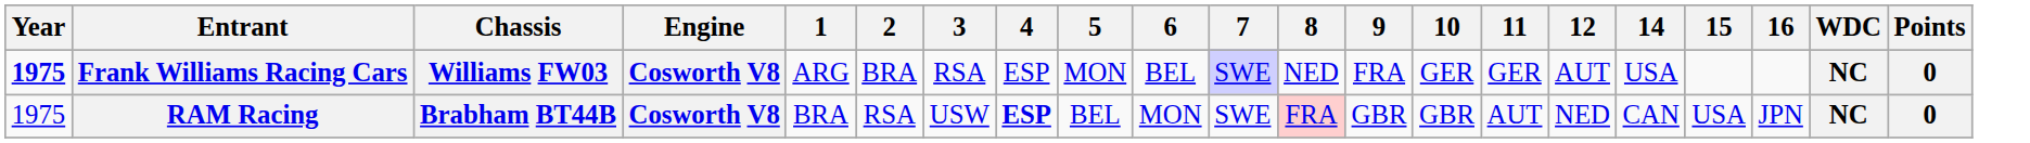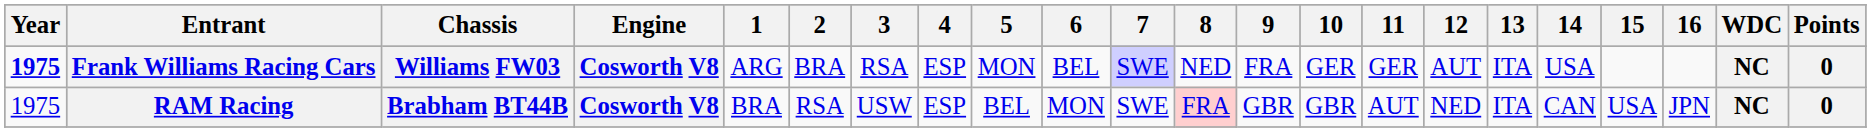 <table class="wikitable" style="text-align:center; font-size:90%">
 <tr>
 <th>Year</th>
 <th>Entrant</th>
 <th>Chassis</th>
 <th>Engine</th>
 <th>1</th>
 <th>2</th>
 <th>3</th>
 <th>4</th>
 <th>5</th>
 <th>6</th>
 <th>7</th>
 <th>8</th>
 <th>9</th>
 <th>10</th>
 <th>11</th>
 <th>12</th>
+<th>13</th>
 <th>14</th>
 <th>15</th>
 <th>16</th>
 <th>WDC</th>
 <th>Points</th>
 </tr>
 <tr>
 <td><strong><a href='#'>1975</a></strong></td>
 <th><a href='#'>Frank Williams Racing Cars</a></th>
 <th><a href='#'>Williams</a> <a href='#'>FW03</a></th>
 <th><a href='#'>Cosworth</a> <a href='#'>V8</a></th>
 <td><a href='#'>ARG</a></td>
 <td><a href='#'>BRA</a></td>
 <td><a href='#'>RSA</a></td>
 <td><a href='#'>ESP</a></td>
 <td><a href='#'>MON</a></td>
 <td><a href='#'>BEL</a></td>
 <td style="background:#CFCFFF;"><a href='#'>SWE</a><br></td>
 <td><a href='#'>NED</a></td>
 <td><a href='#'>FRA</a></td>
 <td><a href='#'>GER</a></td>
 <td><a href='#'>GER</a></td>
 <td><a href='#'>AUT</a></td>
+<td><a href='#'>ITA</a></td>
 <td><a href='#'>USA</a></td>
 <td></td>
 <td></td>
 <th>NC</th>
 <th>0</th>
 </tr>
 <tr>
 <td><a href='#'>1975</a></td>
 <th><a href='#'>RAM Racing</a></th>
 <th><a href='#'>Brabham</a> <a href='#'>BT44B</a></th>
 <th><a href='#'>Cosworth</a> <a href='#'>V8</a></th>
 <td><a href='#'>BRA</a></td>
 <td><a href='#'>RSA</a></td>
 <td><a href='#'>USW</a></td>
-<td><strong><a href='#'>ESP</a></strong></td>
+<td><a href='#'>ESP</a></td>
 <td><a href='#'>BEL</a></td>
 <td><a href='#'>MON</a></td>
 <td><a href='#'>SWE</a></td>
 <td style="background:#FFCFCF;"><a href='#'>FRA</a><br></td>
 <td><a href='#'>GBR</a></td>
 <td><a href='#'>GBR</a></td>
 <td><a href='#'>AUT</a></td>
 <td><a href='#'>NED</a></td>
+<td><a href='#'>ITA</a></td>
 <td><a href='#'>CAN</a></td>
 <td><a href='#'>USA</a></td>
 <td><a href='#'>JPN</a></td>
 <th>NC</th>
 <th>0</th>
 </tr>
 </table>
